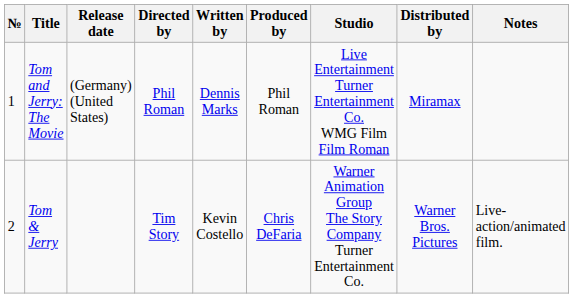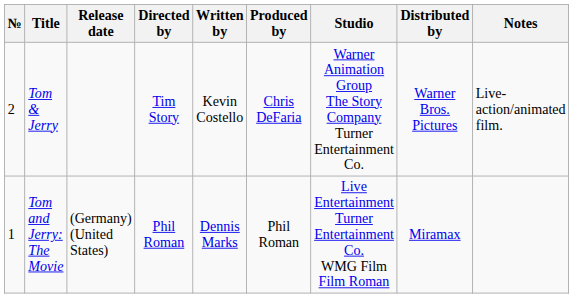 <table class="wikitable">
 <tr>
 <th style="width:1em">№</th>
 <th>Title</th>
 <th>Release date</th>
 <th>Directed by</th>
 <th>Written by</th>
 <th>Produced by</th>
 <th>Studio</th>
 <th>Distributed by</th>
 <th>Notes</th>
 </tr>
 <tr>
+<td>2</td>
+<td><em><a href='#'>Tom & Jerry</a></em></td>
+<td></td>
+<td align="center"><a href='#'>Tim Story</a></td>
+<td align="center">Kevin Costello</td>
+<td align="center"><a href='#'>Chris DeFaria</a></td>
+<td align="center"><a href='#'>Warner Animation Group</a><br><a href='#'>The Story Company</a><br>Turner Entertainment Co.</td>
+<td align="center"><a href='#'>Warner Bros. Pictures</a></td>
+<td>Live-action/animated film.</td>
+</tr>
+<tr>
 <td>1</td>
 <td><em><a href='#'>Tom and Jerry: The Movie</a></em></td>
 <td> (Germany)<br> (United States)</td>
 <td align="center"><a href='#'>Phil Roman</a></td>
 <td align="center"><a href='#'>Dennis Marks</a></td>
 <td align="center">Phil Roman</td>
 <td align="center"><a href='#'>Live Entertainment</a><br><a href='#'>Turner Entertainment Co.</a><br>WMG Film<br><a href='#'>Film Roman</a></td>
 <td align="center"><a href='#'>Miramax</a></td>
 <td></td>
 </tr>
-<tr>
-<td>2</td>
-<td><em><a href='#'>Tom & Jerry</a></em></td>
-<td></td>
-<td align="center"><a href='#'>Tim Story</a></td>
-<td align="center">Kevin Costello</td>
-<td align="center"><a href='#'>Chris DeFaria</a></td>
-<td align="center"><a href='#'>Warner Animation Group</a><br><a href='#'>The Story Company</a><br>Turner Entertainment Co.</td>
-<td align="center"><a href='#'>Warner Bros. Pictures</a></td>
-<td>Live-action/animated film.</td>
-</tr>
 </table>
